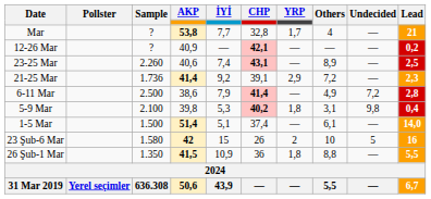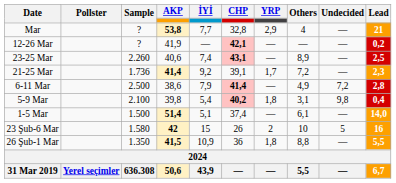 <table class="wikitable mw-collapsible" style="text-align:center; font-size:85%; line-height:14px;">
 <tr>
 <th rowspan="2">Date</th>
 <th rowspan="2">Pollster</th>
 <th rowspan="2">Sample</th>
 <th style="width:3em;"><a href='#'>AKP</a></th>
 <th style="width:3em;"><a href='#'>İYİ</a></th>
 <th style="width:3em;"><a href='#'>CHP</a></th>
 <th style="width:3em;"><a href='#'>YRP</a></th>
 <th rowspan="2">Others</th>
 <th rowspan="2">Undecided</th>
 <th rowspan="2">Lead</th>
 </tr>
 <tr>
 <th style="background:#fda000;"></th>
 <th style="background:#0099cc;"></th>
 <th style="background:#d40000;"></th>
 <th style="background:#414042;"></th>
 </tr>
 <tr>
 <td>Mar</td>
 <td></td>
 <td>?</td>
 <td style="background:#FFF1C4"><strong>53,8</strong></td>
 <td>7,7</td>
 <td>32,8</td>
-<td>1,7</td>
+<td>2,9</td>
 <td>4</td>
 <td>—</td>
 <th style="background:#fda000; color:white;">21</th>
 </tr>
 <tr>
 <td>12-26 Mar</td>
 <td></td>
 <td>?</td>
-<td>40,9</td>
+<td>41,9</td>
 <td>—</td>
 <td style="background:#FFC2C2"><strong>42,1</strong></td>
 <td>—</td>
 <td>—</td>
 <td>—</td>
 <th style="background:#d40000; color:white;">0,2</th>
 </tr>
 <tr>
 <td>23-25 Mar</td>
 <td></td>
 <td>2.260</td>
 <td>40,6</td>
 <td>7,4</td>
 <td style="background:#FFC2C2"><strong>43,1</strong></td>
 <td>—</td>
 <td>8,9</td>
 <td>—</td>
 <th style="background:#d40000; color:white;">2,5</th>
 </tr>
 <tr>
 <td>21-25 Mar</td>
 <td></td>
 <td>1.736</td>
 <td style="background:#FFF1C4"><strong>41,4</strong></td>
 <td>9,2</td>
 <td>39,1</td>
-<td>2,9</td>
+<td>1,7</td>
 <td>7,2</td>
 <td>—</td>
 <th style="background:#fda000; color:white;">2,3</th>
 </tr>
 <tr>
 <td>6-11 Mar</td>
 <td></td>
 <td>2.500</td>
 <td>38,6</td>
 <td>7,9</td>
 <td style="background:#FFC2C2"><strong>41,4</strong></td>
 <td>—</td>
 <td>4,9</td>
 <td>7,2</td>
 <th style="background:#d40000; color:white;">2,8</th>
 </tr>
 <tr>
 <td>5-9 Mar</td>
 <td></td>
 <td>2.100</td>
 <td>39,8</td>
-<td>5,3</td>
+<td>5,4</td>
 <td style="background:#FFC2C2"><strong>40,2</strong></td>
 <td>1,8</td>
 <td>3,1</td>
 <td>9,8</td>
 <th style="background:#d40000; color:white;">0,4</th>
 </tr>
 <tr>
 <td>1-5 Mar</td>
 <td></td>
 <td>1.500</td>
 <td style="background:#FFF1C4"><strong>51,4</strong></td>
 <td>5,1</td>
 <td>37,4</td>
 <td>—</td>
 <td>6,1</td>
 <td>—</td>
 <th style="background:#fda000; color:white;">14,0</th>
 </tr>
 <tr>
 <td>23 Şub-6 Mar</td>
 <td></td>
 <td>1.580</td>
 <td style="background:#FFF1C4"><strong>42</strong></td>
 <td>15</td>
 <td>26</td>
 <td>2</td>
 <td>10</td>
 <td>5</td>
 <th style="background:#fda000; color:white;">16</th>
 </tr>
 <tr>
 <td>26 Şub-1 Mar</td>
 <td></td>
 <td>1.350</td>
 <th style="background:#FFF1C4"><strong>41,5</strong></th>
 <td>10,9</td>
 <td>36</td>
 <td>1,8</td>
 <td>8,8</td>
 <td>—</td>
 <th style="background:#fda000; color:white;">5,5</th>
 </tr>
 <tr>
 <th colspan="10">2024</th>
 </tr>
 <tr>
 <th>31 Mar 2019</th>
 <th><a href='#'>Yerel seçimler</a></th>
 <th>636.308</th>
 <th style="background:#FFF1C4">50,6</th>
 <th>43,9</th>
 <th>—</th>
 <th>—</th>
 <th>5,5</th>
 <th>—</th>
 <th style="background:#fda000; color:white;">6,7</th>
 </tr>
 </table>
